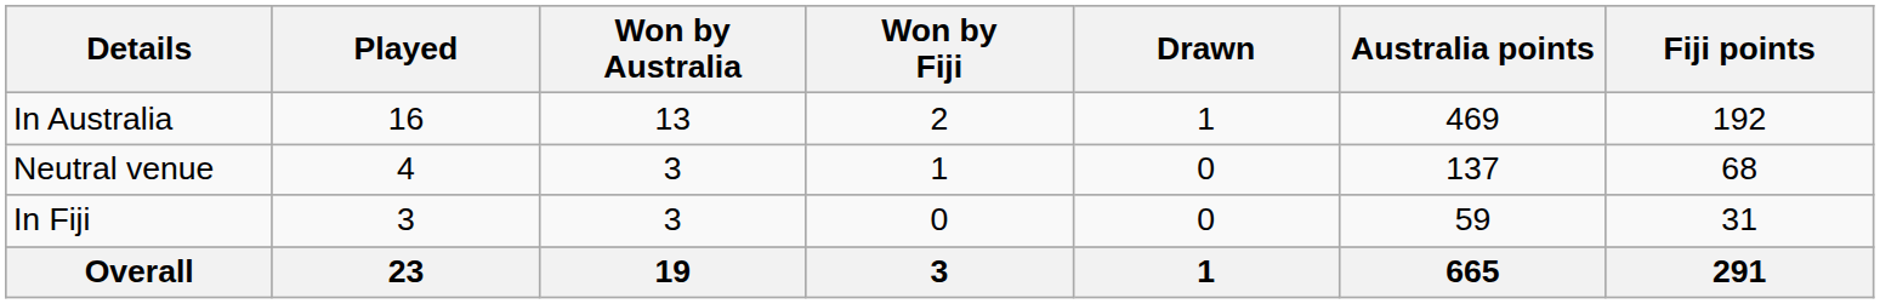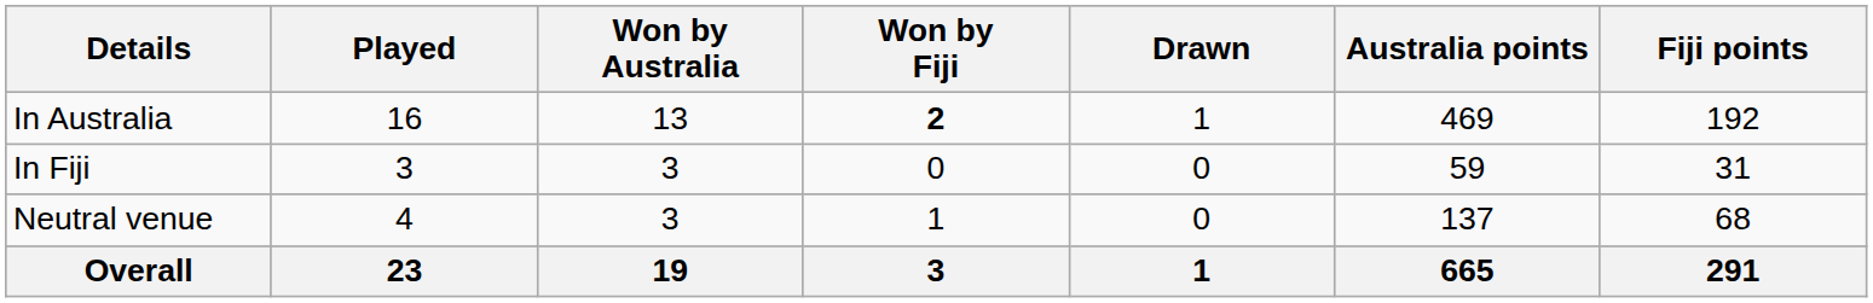 <table class="wikitable sortable">
 <tr>
 <th width="125">Details</th>
 <th width="125">Played</th>
 <th width="125">Won by<br>Australia</th>
 <th width="125">Won by<br>Fiji</th>
 <th width="125">Drawn</th>
 <th width="125">Australia points</th>
 <th width="125">Fiji points</th>
 </tr>
 <tr>
 <td>In Australia</td>
 <td align=center>16</td>
 <td align=center>13</td>
-<td align=center>2</td>
+<td align=center><strong>2</strong></td>
 <td align=center>1</td>
 <td align=center>469</td>
 <td align=center>192</td>
+</tr>
+<tr>
+<td>In Fiji</td>
+<td align=center>3</td>
+<td align=center>3</td>
+<td align=center>0</td>
+<td align=center>0</td>
+<td align=center>59</td>
+<td align=center>31</td>
 </tr>
 <tr>
 <td>Neutral venue</td>
 <td align=center>4</td>
 <td align=center>3</td>
 <td align=center>1</td>
 <td align=center>0</td>
 <td align=center>137</td>
 <td align=center>68</td>
-</tr>
-<tr>
-<td>In Fiji</td>
-<td align=center>3</td>
-<td align=center>3</td>
-<td align=center>0</td>
-<td align=center>0</td>
-<td align=center>59</td>
-<td align=center>31</td>
 </tr>
 <tr class="sortbottom">
 <th align=center><strong>Overall</strong></th>
 <th align=center><strong>23</strong></th>
 <th align=center><strong>19</strong></th>
 <th align=center><strong>3</strong></th>
 <th align=center><strong>1</strong></th>
 <th align=center><strong>665</strong></th>
 <th align=center><strong>291</strong></th>
 </tr>
 </table>
